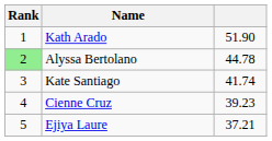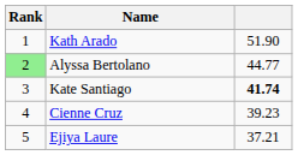 <table class="wikitable" style="font-size:90%">
 <tr>
 <th width=30>Rank</th>
 <th width=180>Name</th>
 <th width=50></th>
 </tr>
 <tr>
 <td style="text-align:center">1</td>
 <td><a href='#'>Kath Arado</a></td>
 <td style="text-align:center">51.90</td>
 </tr>
 <tr>
 <td style="background: lightgreen; text-align:center">2</td>
 <td>Alyssa Bertolano</td>
-<td style="text-align:center">44.78</td>
+<td style="text-align:center">44.77</td>
 </tr>
 <tr>
 <td style="text-align:center">3</td>
 <td>Kate Santiago</td>
-<td style="text-align:center">41.74</td>
+<td style="text-align:center"><strong>41.74</strong></td>
 </tr>
 <tr>
 <td style="text-align:center">4</td>
 <td><a href='#'>Cienne Cruz</a></td>
 <td style="text-align:center">39.23</td>
 </tr>
 <tr>
 <td style="text-align:center">5</td>
 <td><a href='#'>Ejiya Laure</a></td>
 <td style="text-align:center">37.21</td>
 </tr>
 </table>
